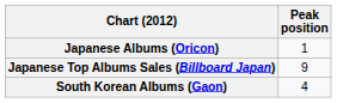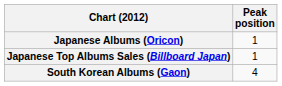 <table class="wikitable sortable plainrowheaders">
 <tr>
 <th scope="col">Chart (2012)</th>
 <th scope="col">Peak<br>position</th>
 </tr>
 <tr>
 <th scope="row">Japanese Albums (<a href='#'>Oricon</a>)</th>
 <td align="center">1</td>
 </tr>
 <tr>
 <th scope="row">Japanese Top Albums Sales (<em><a href='#'>Billboard Japan</a></em>)</th>
-<td align="center">9</td>
+<td align="center">1</td>
 </tr>
 <tr>
 <th scope="row">South Korean Albums (<a href='#'>Gaon</a>)</th>
 <td align="center">4</td>
 </tr>
 </table>
